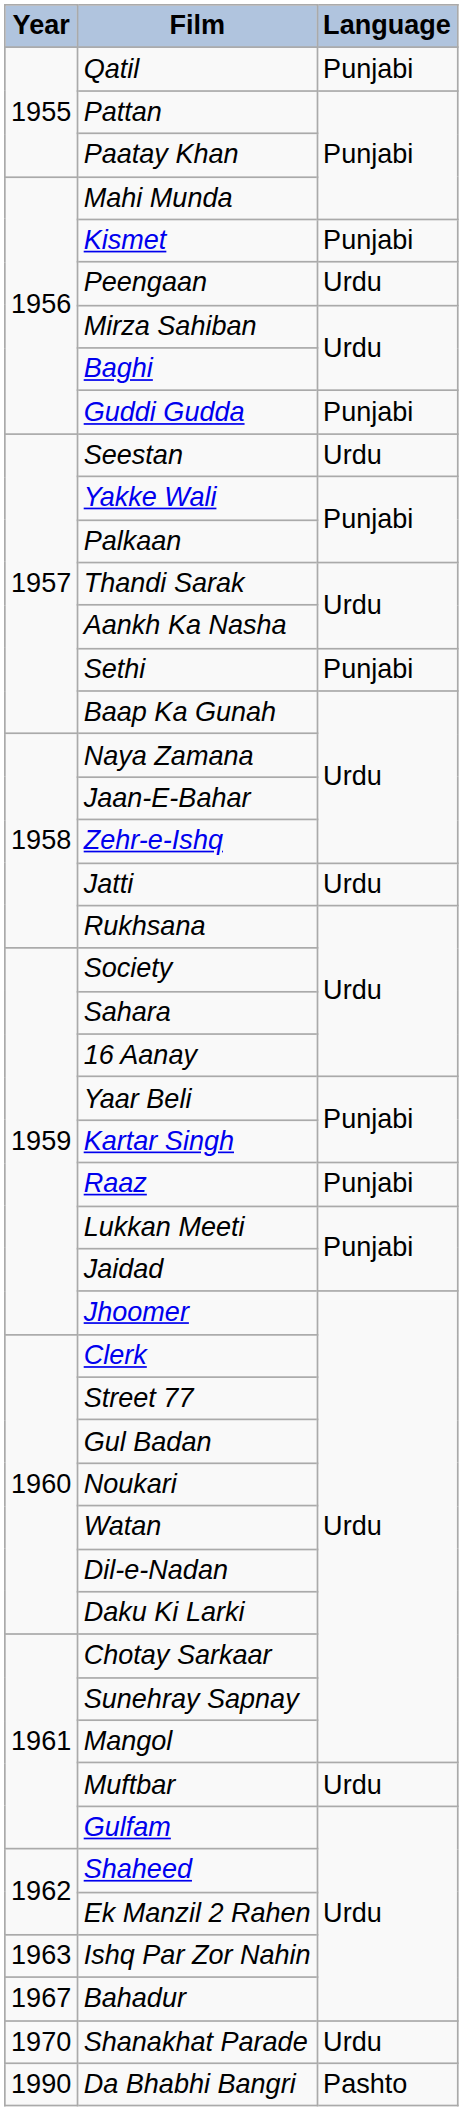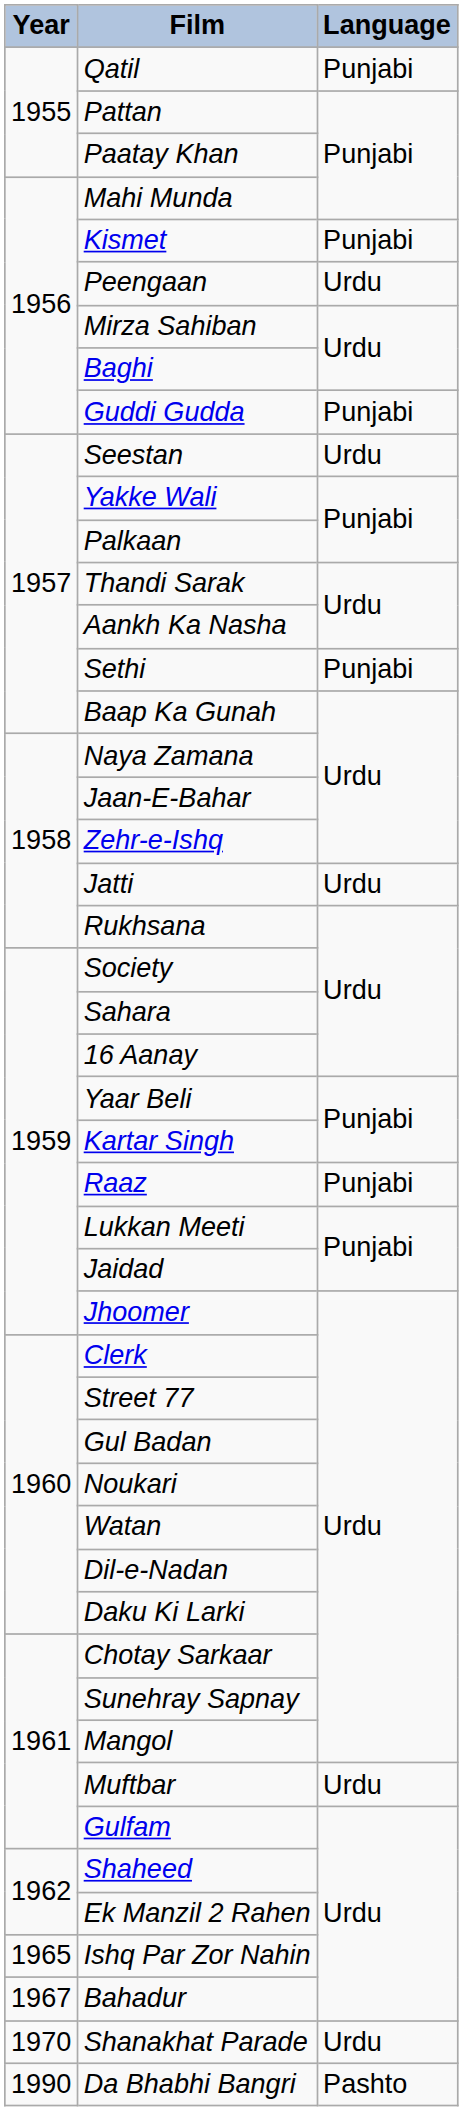 <table class="wikitable sortable plainrowheaders">
 <tr>
 <th style="background:#B0C4DE;">Year</th>
 <th style="background:#B0C4DE;">Film</th>
 <th style="background:#B0C4DE;">Language</th>
 </tr>
 <tr>
 <td rowspan="3">1955</td>
 <td><em>Qatil</em></td>
 <td>Punjabi</td>
 </tr>
 <tr>
 <td><em>Pattan</em></td>
 <td rowspan="3">Punjabi</td>
 </tr>
 <tr>
 <td><em>Paatay Khan</em></td>
 </tr>
 <tr>
 <td rowspan="6">1956</td>
 <td><em>Mahi Munda</em></td>
 </tr>
 <tr>
 <td><em><a href='#'>Kismet</a></em></td>
 <td>Punjabi</td>
 </tr>
 <tr>
 <td><em>Peengaan</em></td>
 <td>Urdu</td>
 </tr>
 <tr>
 <td><em>Mirza Sahiban</em></td>
 <td rowspan="2">Urdu</td>
 </tr>
 <tr>
 <td><em><a href='#'>Baghi</a></em></td>
 </tr>
 <tr>
 <td><em><a href='#'>Guddi Gudda</a></em></td>
 <td>Punjabi</td>
 </tr>
 <tr>
 <td rowspan="7">1957</td>
 <td><em>Seestan</em></td>
 <td>Urdu</td>
 </tr>
 <tr>
 <td><em><a href='#'>Yakke Wali</a></em></td>
 <td rowspan="2">Punjabi</td>
 </tr>
 <tr>
 <td><em>Palkaan</em></td>
 </tr>
 <tr>
 <td><em>Thandi Sarak</em></td>
 <td rowspan="2">Urdu</td>
 </tr>
 <tr>
 <td><em>Aankh Ka Nasha</em></td>
 </tr>
 <tr>
 <td><em>Sethi</em></td>
 <td>Punjabi</td>
 </tr>
 <tr>
 <td><em>Baap Ka Gunah</em></td>
 <td rowspan="4">Urdu</td>
 </tr>
 <tr>
 <td rowspan="5">1958</td>
 <td><em>Naya Zamana</em></td>
 </tr>
 <tr>
 <td><em>Jaan-E-Bahar</em></td>
 </tr>
 <tr>
 <td><em><a href='#'>Zehr-e-Ishq</a></em></td>
 </tr>
 <tr>
 <td><em>Jatti</em></td>
 <td>Urdu</td>
 </tr>
 <tr>
 <td><em>Rukhsana</em></td>
 <td rowspan="4">Urdu</td>
 </tr>
 <tr>
 <td rowspan="9">1959</td>
 <td><em>Society</em></td>
 </tr>
 <tr>
 <td><em>Sahara</em></td>
 </tr>
 <tr>
 <td><em>16 Aanay</em></td>
 </tr>
 <tr>
 <td><em>Yaar Beli</em></td>
 <td rowspan="2">Punjabi</td>
 </tr>
 <tr>
 <td><em><a href='#'>Kartar Singh</a></em></td>
 </tr>
 <tr>
 <td><em><a href='#'>Raaz</a></em></td>
 <td>Punjabi</td>
 </tr>
 <tr>
 <td><em>Lukkan Meeti</em></td>
 <td rowspan="2">Punjabi</td>
 </tr>
 <tr>
 <td><em>Jaidad</em></td>
 </tr>
 <tr>
 <td><em><a href='#'>Jhoomer</a></em></td>
 <td rowspan="11">Urdu</td>
 </tr>
 <tr>
 <td rowspan="7">1960</td>
 <td><em><a href='#'>Clerk</a></em></td>
 </tr>
 <tr>
 <td><em>Street 77</em></td>
 </tr>
 <tr>
 <td><em>Gul Badan</em></td>
 </tr>
 <tr>
 <td><em>Noukari</em></td>
 </tr>
 <tr>
 <td><em>Watan</em></td>
 </tr>
 <tr>
 <td><em>Dil-e-Nadan</em></td>
 </tr>
 <tr>
 <td><em>Daku Ki Larki</em></td>
 </tr>
 <tr>
 <td rowspan="5">1961</td>
 <td><em>Chotay Sarkaar</em></td>
 </tr>
 <tr>
 <td><em>Sunehray Sapnay</em></td>
 </tr>
 <tr>
 <td><em>Mangol</em></td>
 </tr>
 <tr>
 <td><em>Muftbar</em></td>
 <td>Urdu</td>
 </tr>
 <tr>
 <td><em><a href='#'>Gulfam</a></em></td>
 <td rowspan="5">Urdu</td>
 </tr>
 <tr>
 <td rowspan="2">1962</td>
 <td><em><a href='#'>Shaheed</a></em></td>
 </tr>
 <tr>
 <td><em>Ek Manzil 2 Rahen</em></td>
 </tr>
 <tr>
-<td>1963</td>
+<td>1965</td>
 <td><em>Ishq Par Zor Nahin</em></td>
 </tr>
 <tr>
 <td>1967</td>
 <td><em>Bahadur</em></td>
 </tr>
 <tr>
 <td>1970</td>
 <td><em>Shanakhat Parade</em></td>
 <td>Urdu</td>
 </tr>
 <tr>
 <td>1990</td>
 <td><em>Da Bhabhi Bangri</em></td>
 <td>Pashto</td>
 </tr>
 </table>
